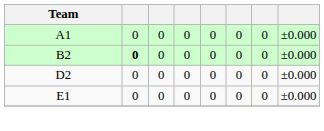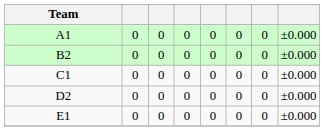 <table class="wikitable" style="text-align:center">
 <tr>
 <th style="width:140px;">Team</th>
 <th style="width:25px;"></th>
 <th style="width:25px;"></th>
 <th style="width:25px;"></th>
 <th style="width:25px;"></th>
 <th style="width:25px;"></th>
 <th style="width:25px;"></th>
 <th style="width:40px;"></th>
 </tr>
 <tr style="background:#cfc;">
 <td>A1</td>
 <td>0</td>
 <td>0</td>
 <td>0</td>
 <td>0</td>
 <td>0</td>
 <td>0</td>
 <td>±0.000</td>
 </tr>
 <tr style="background:#cfc;">
 <td>B2</td>
-<td><strong>0</strong></td>
+<td>0</td>
+<td>0</td>
+<td>0</td>
+<td>0</td>
+<td>0</td>
+<td>0</td>
+<td>±0.000</td>
+</tr>
+<tr>
+<td>C1</td>
+<td>0</td>
 <td>0</td>
 <td>0</td>
 <td>0</td>
 <td>0</td>
 <td>0</td>
 <td>±0.000</td>
 </tr>
 <tr>
 <td>D2</td>
 <td>0</td>
 <td>0</td>
 <td>0</td>
 <td>0</td>
 <td>0</td>
 <td>0</td>
 <td>±0.000</td>
 </tr>
 <tr>
 <td>E1</td>
 <td>0</td>
 <td>0</td>
 <td>0</td>
 <td>0</td>
 <td>0</td>
 <td>0</td>
 <td>±0.000</td>
 </tr>
 <tr>
 </tr>
 </table>
